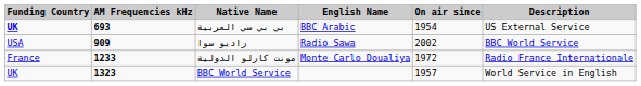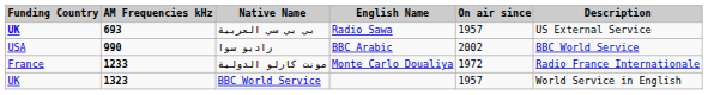 <table class="wikitable" style="font-size:90%;">
 <tr>
 <th style="background:#ccc;">Funding Country</th>
 <th style="background:#ccc;">AM Frequencies kHz</th>
 <th style="background:#ccc;">Native Name</th>
 <th style="background:#ccc;">English Name</th>
 <th style="background:#ccc;">On air since</th>
 <th style="background:#ccc;">Description</th>
 </tr>
 <tr>
 <td><strong><a href='#'>UK</a></strong></td>
 <td><strong>693</strong></td>
 <td>بي بي سي العربية</td>
-<td><a href='#'>BBC Arabic</a></td>
-<td>1954</td>
+<td><a href='#'>Radio Sawa</a></td>
+<td>1957</td>
 <td>US External Service</td>
 </tr>
 <tr>
 <td><a href='#'>USA</a></td>
-<td><strong>909</strong></td>
+<td><strong>990</strong></td>
 <td>رادیو سوا</td>
-<td><a href='#'>Radio Sawa</a></td>
+<td><a href='#'>BBC Arabic</a></td>
 <td>2002</td>
 <td><a href='#'>BBC World Service</a></td>
 </tr>
 <tr>
 <td><a href='#'>France</a></td>
 <td><strong>1233</strong></td>
 <td>مونت كارلو الدولية</td>
 <td><a href='#'>Monte Carlo Doualiya</a></td>
 <td>1972</td>
 <td><a href='#'>Radio France Internationale</a></td>
 </tr>
 <tr>
 <td><a href='#'>UK</a></td>
 <td><strong>1323</strong></td>
 <td><a href='#'>BBC World Service</a></td>
 <td></td>
 <td>1957</td>
 <td>World Service in English</td>
 </tr>
 </table>
